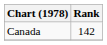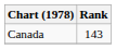 <table class="wikitable sortable">
 <tr>
 <th>Chart (1978)</th>
 <th>Rank</th>
 </tr>
 <tr>
 <td>Canada</td>
-<td style="text-align:center;">142</td>
+<td style="text-align:center;">143</td>
 </tr>
 <tr>
 </tr>
 </table>
